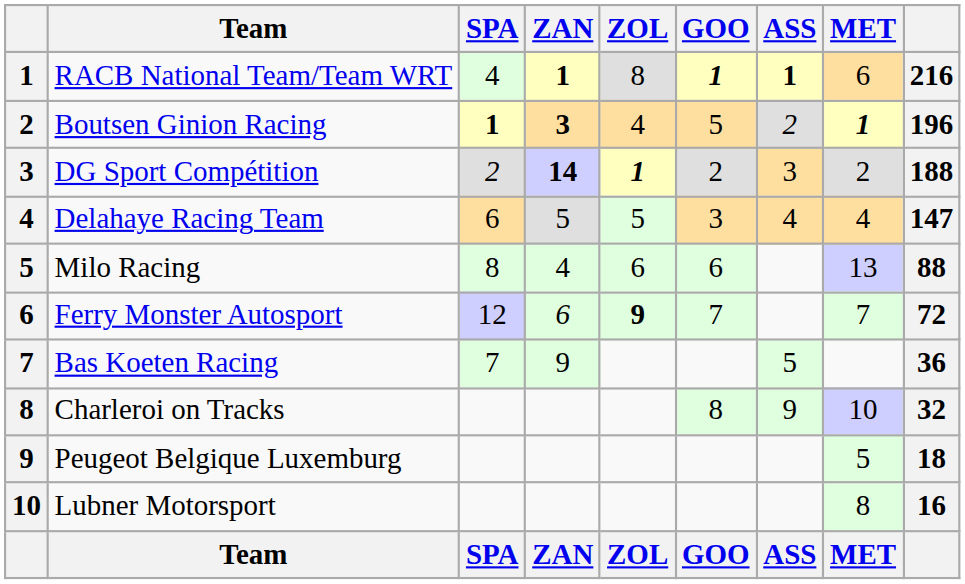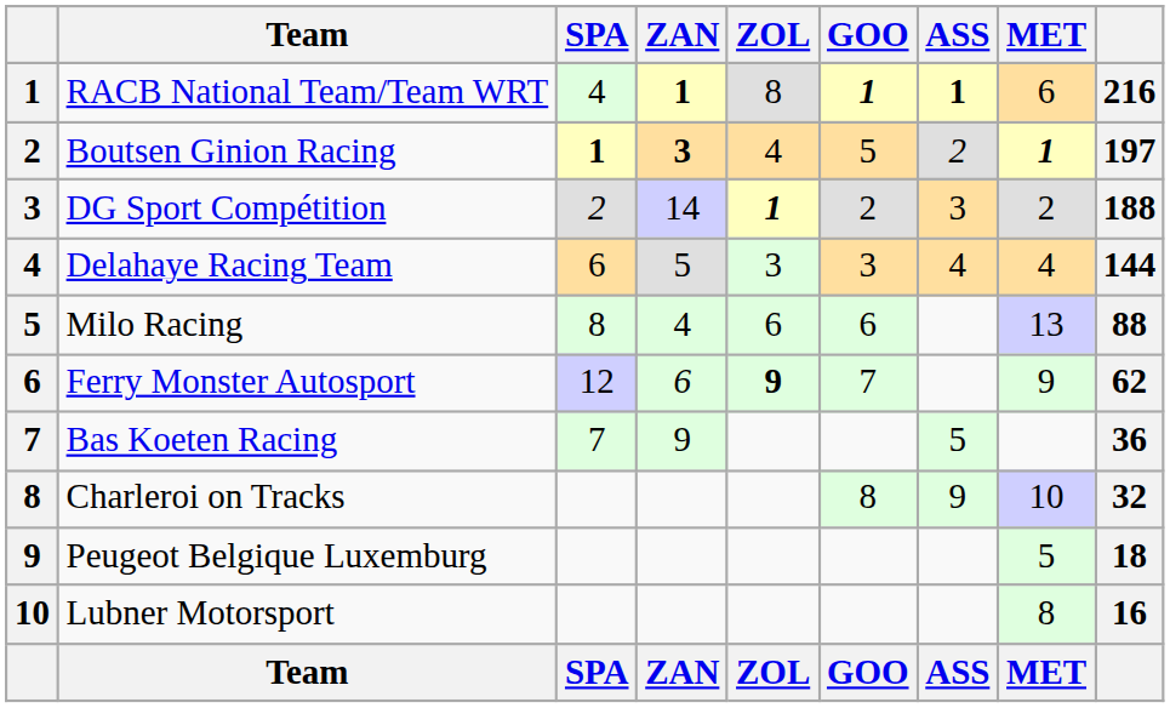 <table class="wikitable" style="font-size: 85%; text-align: center;">
 <tr valign="top">
 <th valign=middle></th>
 <th valign=middle>Team</th>
 <th><a href='#'>SPA</a><br></th>
 <th><a href='#'>ZAN</a><br></th>
 <th><a href='#'>ZOL</a><br></th>
 <th><a href='#'>GOO</a><br></th>
 <th><a href='#'>ASS</a><br></th>
 <th><a href='#'>MET</a><br></th>
 <th valign=middle></th>
 </tr>
 <tr>
 <th>1</th>
 <td align=left> <a href='#'>RACB National Team/Team WRT</a></td>
 <td style="background:#dfffdf;">4</td>
 <td style="background:#ffffbf;"><strong>1</strong></td>
 <td style="background:#dfdfdf;">8</td>
 <td style="background:#ffffbf;"><strong><em>1</em></strong></td>
 <td style="background:#ffffbf;"><strong>1</strong></td>
 <td style="background:#ffdf9f;">6</td>
 <th>216</th>
 </tr>
 <tr>
 <th>2</th>
 <td align=left> <a href='#'>Boutsen Ginion Racing</a></td>
 <td style="background:#ffffbf;"><strong>1</strong></td>
 <td style="background:#ffdf9f;"><strong>3</strong></td>
 <td style="background:#ffdf9f;">4</td>
 <td style="background:#ffdf9f;">5</td>
 <td style="background:#dfdfdf;"><em>2</em></td>
 <td style="background:#ffffbf;"><strong><em>1</em></strong></td>
-<th>196</th>
+<th>197</th>
 </tr>
 <tr>
 <th>3</th>
 <td align=left> <a href='#'>DG Sport Compétition</a></td>
 <td style="background:#dfdfdf;"><em>2</em></td>
-<td style="background:#cfcfff;"><strong>14</strong></td>
+<td style="background:#cfcfff;">14</td>
 <td style="background:#ffffbf;"><strong><em>1</em></strong></td>
 <td style="background:#dfdfdf;">2</td>
 <td style="background:#ffdf9f;">3</td>
 <td style="background:#dfdfdf;">2</td>
 <th>188</th>
 </tr>
 <tr>
 <th>4</th>
 <td align=left> <a href='#'>Delahaye Racing Team</a></td>
 <td style="background:#ffdf9f;">6</td>
 <td style="background:#dfdfdf;">5</td>
-<td style="background:#dfffdf;">5</td>
+<td style="background:#dfffdf;">3</td>
 <td style="background:#ffdf9f;">3</td>
 <td style="background:#ffdf9f;">4</td>
 <td style="background:#ffdf9f;">4</td>
-<th>147</th>
+<th>144</th>
 </tr>
 <tr>
 <th>5</th>
 <td align=left> Milo Racing</td>
 <td style="background:#dfffdf;">8</td>
 <td style="background:#dfffdf;">4</td>
 <td style="background:#dfffdf;">6</td>
 <td style="background:#dfffdf;">6</td>
 <td></td>
 <td style="background:#cfcfff;">13</td>
 <th>88</th>
 </tr>
 <tr>
 <th>6</th>
 <td align=left> <a href='#'>Ferry Monster Autosport</a></td>
 <td style="background:#cfcfff;">12</td>
 <td style="background:#dfffdf;"><em>6</em></td>
 <td style="background:#dfffdf;"><strong>9</strong></td>
 <td style="background:#dfffdf;">7</td>
 <td></td>
-<td style="background:#dfffdf;">7</td>
-<th>72</th>
+<td style="background:#dfffdf;">9</td>
+<th>62</th>
 </tr>
 <tr>
 <th>7</th>
 <td align=left> <a href='#'>Bas Koeten Racing</a></td>
 <td style="background:#dfffdf;">7</td>
 <td style="background:#dfffdf;">9</td>
 <td></td>
 <td></td>
 <td style="background:#dfffdf;">5</td>
 <td></td>
 <th>36</th>
 </tr>
 <tr>
 <th>8</th>
 <td align=left> Charleroi on Tracks</td>
 <td></td>
 <td></td>
 <td></td>
 <td style="background:#dfffdf;">8</td>
 <td style="background:#dfffdf;">9</td>
 <td style="background:#cfcfff;">10</td>
 <th>32</th>
 </tr>
 <tr>
 <th>9</th>
 <td align=left> Peugeot Belgique Luxemburg</td>
 <td></td>
 <td></td>
 <td></td>
 <td></td>
 <td></td>
 <td style="background:#dfffdf;">5</td>
 <th>18</th>
 </tr>
 <tr>
 <th>10</th>
 <td align=left> Lubner Motorsport</td>
 <td></td>
 <td></td>
 <td></td>
 <td></td>
 <td></td>
 <td style="background:#dfffdf;">8</td>
 <th>16</th>
 </tr>
 <tr valign="top">
 <th valign=middle></th>
 <th valign=middle>Team</th>
 <th><a href='#'>SPA</a><br></th>
 <th><a href='#'>ZAN</a><br></th>
 <th><a href='#'>ZOL</a><br></th>
 <th><a href='#'>GOO</a><br></th>
 <th><a href='#'>ASS</a><br></th>
 <th><a href='#'>MET</a><br></th>
 <th valign=middle></th>
 </tr>
 </table>
